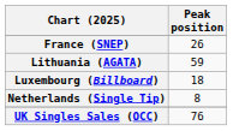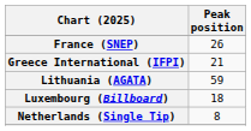 <table class="wikitable sortable plainrowheaders" style="text-align:center">
 <tr>
 <th scope="col">Chart (2025)</th>
 <th scope="col">Peak<br>position</th>
 </tr>
 <tr>
 </tr>
 <tr>
 </tr>
 <tr>
 <th scope="row">France (<a href='#'>SNEP</a>)</th>
 <td>26</td>
+</tr>
+<tr>
+<th scope="row">Greece International (<a href='#'>IFPI</a>)</th>
+<td>21</td>
 </tr>
 <tr>
 <th scope="row">Lithuania (<a href='#'>AGATA</a>)</th>
 <td>59</td>
 </tr>
 <tr>
 <th scope="row">Luxembourg (<em><a href='#'>Billboard</a></em>)</th>
 <td>18</td>
 </tr>
 <tr>
 <th scope="row">Netherlands (<a href='#'>Single Tip</a>)</th>
 <td>8</td>
 </tr>
 <tr>
 </tr>
 <tr>
 </tr>
 <tr>
 </tr>
-<tr>
-<th scope="row"><a href='#'>UK Singles Sales</a> (<a href='#'>OCC</a>)</th>
-<td>76</td>
-</tr>
 </table>
